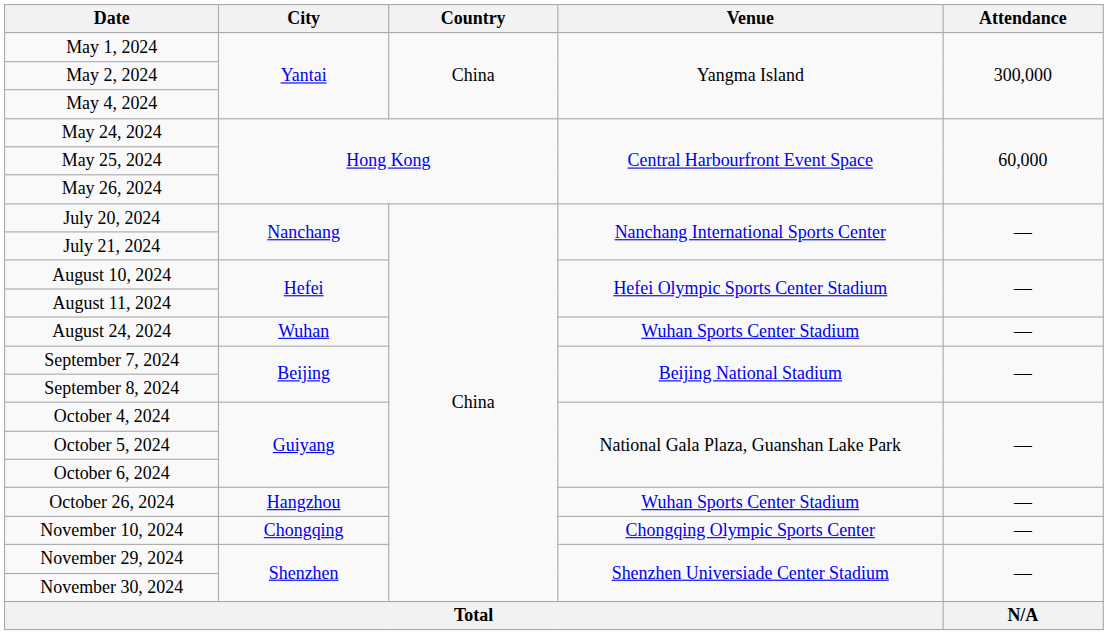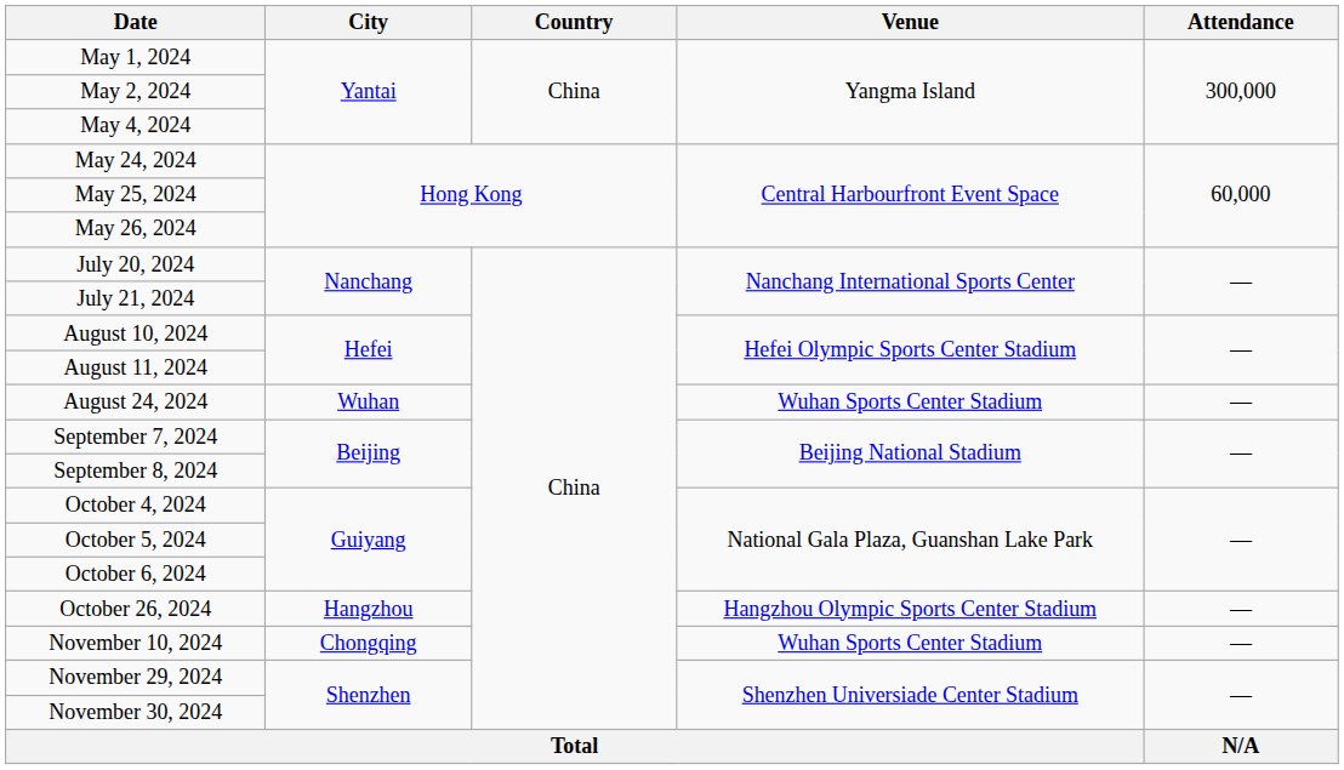 <table class="wikitable plainrowheaders" style="text-align:center;">
 <tr>
 <th scope="col" style="width:11.5em;">Date</th>
 <th scope="col" style="width:9em;">City</th>
 <th scope="col" style="width:9em;">Country</th>
 <th scope="col" style="width:21em;">Venue</th>
 <th scope="col" style="width:8.5em;">Attendance</th>
 </tr>
 <tr>
 <td>May 1, 2024</td>
 <td rowspan="3"><a href='#'>Yantai</a></td>
 <td rowspan="3">China</td>
 <td rowspan="3">Yangma Island</td>
 <td rowspan="3">300,000</td>
 </tr>
 <tr>
 <td>May 2, 2024</td>
 </tr>
 <tr>
 <td>May 4, 2024</td>
 </tr>
 <tr>
 <td>May 24, 2024</td>
 <td colspan="2" rowspan="3"><a href='#'>Hong Kong</a></td>
 <td rowspan="3"><a href='#'>Central Harbourfront Event Space</a></td>
 <td rowspan="3">60,000</td>
 </tr>
 <tr>
 <td>May 25, 2024</td>
 </tr>
 <tr>
 <td>May 26, 2024</td>
 </tr>
 <tr>
 <td>July 20, 2024</td>
 <td rowspan="2"><a href='#'>Nanchang</a></td>
 <td rowspan="14">China</td>
 <td rowspan="2"><a href='#'>Nanchang International Sports Center</a></td>
 <td rowspan="2">—</td>
 </tr>
 <tr>
 <td>July 21, 2024</td>
 </tr>
 <tr>
 <td>August 10, 2024</td>
 <td rowspan="2"><a href='#'>Hefei</a></td>
 <td rowspan="2"><a href='#'>Hefei Olympic Sports Center Stadium</a></td>
 <td rowspan="2">—</td>
 </tr>
 <tr>
 <td>August 11, 2024</td>
 </tr>
 <tr>
 <td>August 24, 2024</td>
 <td><a href='#'>Wuhan</a></td>
 <td><a href='#'>Wuhan Sports Center Stadium</a></td>
 <td>—</td>
 </tr>
 <tr>
 <td>September 7, 2024</td>
 <td rowspan="2"><a href='#'>Beijing</a></td>
 <td rowspan="2"><a href='#'>Beijing National Stadium</a></td>
 <td rowspan="2">—</td>
 </tr>
 <tr>
 <td>September 8, 2024</td>
 </tr>
 <tr>
 <td>October 4, 2024</td>
 <td rowspan="3"><a href='#'>Guiyang</a></td>
 <td rowspan="3">National Gala Plaza, Guanshan Lake Park</td>
 <td rowspan="3">—</td>
 </tr>
 <tr>
 <td>October 5, 2024</td>
 </tr>
 <tr>
 <td>October 6, 2024</td>
 </tr>
 <tr>
 <td>October 26, 2024</td>
 <td><a href='#'>Hangzhou</a></td>
-<td><a href='#'>Wuhan Sports Center Stadium</a></td>
+<td><a href='#'>Hangzhou Olympic Sports Center Stadium</a></td>
 <td>—</td>
 </tr>
 <tr>
 <td>November 10, 2024</td>
 <td><a href='#'>Chongqing</a></td>
-<td><a href='#'>Chongqing Olympic Sports Center</a></td>
+<td><a href='#'>Wuhan Sports Center Stadium</a></td>
 <td>—</td>
 </tr>
 <tr>
 <td>November 29, 2024</td>
 <td rowspan="2"><a href='#'>Shenzhen</a></td>
 <td rowspan="2"><a href='#'>Shenzhen Universiade Center Stadium</a></td>
 <td rowspan="2">—</td>
 </tr>
 <tr>
 <td>November 30, 2024</td>
 </tr>
 <tr>
 <th colspan="4">Total</th>
 <th>N/A</th>
 </tr>
 </table>
